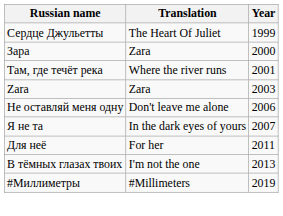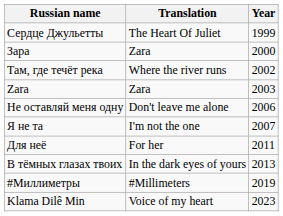 <table class="wikitable">
 <tr>
 <th>Russian name</th>
 <th>Translation</th>
 <th>Year</th>
 </tr>
 <tr>
 <td>Сердце Джульетты</td>
 <td>The Heart Of Juliet</td>
 <td>1999</td>
 </tr>
 <tr>
 <td>Зара</td>
 <td>Zara</td>
 <td>2000</td>
 </tr>
 <tr>
 <td>Там, где течёт река</td>
 <td>Where the river runs</td>
-<td>2001</td>
+<td>2002</td>
 </tr>
 <tr>
 <td>Zara</td>
 <td>Zara</td>
 <td>2003</td>
 </tr>
 <tr>
 <td>Не оставляй меня одну</td>
 <td>Don't leave me alone</td>
 <td>2006</td>
 </tr>
 <tr>
 <td>Я не та</td>
-<td>In the dark eyes of yours</td>
+<td>I'm not the one</td>
 <td>2007</td>
 </tr>
 <tr>
 <td>Для неё</td>
 <td>For her</td>
 <td>2011</td>
 </tr>
 <tr>
 <td>В тёмных глазах твоих</td>
-<td>I'm not the one</td>
+<td>In the dark eyes of yours</td>
 <td>2013</td>
 </tr>
 <tr>
 <td>#Миллиметры</td>
 <td>#Millimeters</td>
 <td>2019</td>
 </tr>
+<tr>
+<td>Klama Dilê Min</td>
+<td>Voice of my heart</td>
+<td>2023</td>
+</tr>
 </table>
